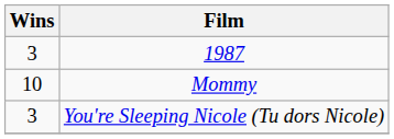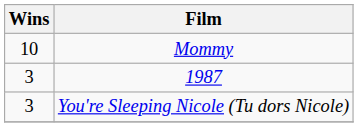 <table class="wikitable" style="text-align:center;">
 <tr>
 <th scope="col" width="17">Wins</th>
 <th scope="col" align="center">Film</th>
 </tr>
 <tr>
+<td rowspan="1" style="text-align:center;">10</td>
+<td><em><a href='#'>Mommy</a></em></td>
+</tr>
+<tr>
 <td rowspan="1" style="text-align:center;">3</td>
 <td><em><a href='#'>1987</a></em></td>
-</tr>
-<tr>
-<td rowspan="1" style="text-align:center;">10</td>
-<td><em><a href='#'>Mommy</a></em></td>
 </tr>
 <tr>
 <td rowspan="1" style="text-align:center;">3</td>
 <td><em><a href='#'>You're Sleeping Nicole</a> (Tu dors Nicole)</em></td>
 </tr>
 <tr>
 </tr>
 </table>
